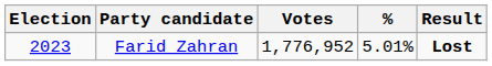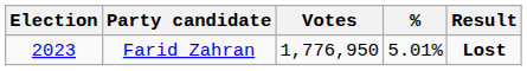 <table class=wikitable style=text-align:center>
 <tr>
 <th>Election</th>
 <th>Party candidate</th>
 <th>Votes</th>
 <th>%</th>
 <th>Result</th>
 </tr>
 <tr>
 <td><a href='#'>2023</a></td>
 <td rowspan="5"><a href='#'>Farid Zahran</a></td>
-<td>1,776,952</td>
+<td>1,776,950</td>
 <td>5.01%</td>
 <td><strong>Lost</strong> </td>
 </tr>
 </table>
